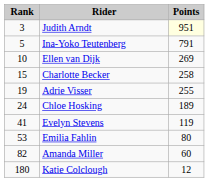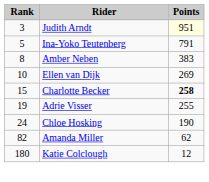 <table class="wikitable alternance" style="text-align:center;">
 <tr>
 <th scope="col" style="background-color:#CCCCCC; width:50px;">Rank</th>
 <th scope="col" style="background-color:#CCCCCC; width:200px;">Rider</th>
 <th scope="col" style="background-color:#CCCCCC; width:50px;">Points</th>
 </tr>
 <tr>
 <td>3</td>
 <td style="text-align:left;"> <a href='#'>Judith Arndt</a></td>
 <td style="background: lightyellow;">951</td>
 </tr>
 <tr>
 <td>5</td>
 <td style="text-align:left;"> <a href='#'>Ina-Yoko Teutenberg</a></td>
 <td>791</td>
 </tr>
 <tr>
+<td>8</td>
+<td style="text-align:left;"> <a href='#'>Amber Neben</a></td>
+<td>383</td>
+</tr>
+<tr>
 <td>10</td>
 <td style="text-align:left;"> <a href='#'>Ellen van Dijk</a></td>
 <td>269</td>
 </tr>
 <tr>
 <td>15</td>
 <td style="text-align:left;"> <a href='#'>Charlotte Becker</a></td>
-<td>258</td>
+<td><strong>258</strong></td>
 </tr>
 <tr>
 <td>19</td>
 <td style="text-align:left;"> <a href='#'>Adrie Visser</a></td>
 <td>255</td>
 </tr>
 <tr>
 <td>24</td>
 <td style="text-align:left;"> <a href='#'>Chloe Hosking</a></td>
-<td>189</td>
-</tr>
-<tr>
-<td>41</td>
-<td style="text-align:left;"> <a href='#'>Evelyn Stevens</a></td>
-<td>119</td>
-</tr>
-<tr>
-<td>53</td>
-<td style="text-align:left;"> <a href='#'>Emilia Fahlin</a></td>
-<td>80</td>
+<td>190</td>
 </tr>
 <tr>
 <td>82</td>
 <td style="text-align:left;"> <a href='#'>Amanda Miller</a></td>
-<td>60</td>
+<td>62</td>
 </tr>
 <tr>
 <td>180</td>
 <td style="text-align:left;"> <a href='#'>Katie Colclough</a></td>
 <td>12</td>
 </tr>
 </table>
